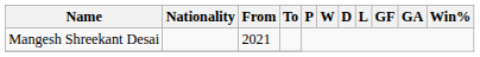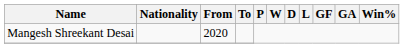 <table class="wikitable plainrowheaders sortable" style="text-align:center">
 <tr>
 <th>Name</th>
 <th>Nationality</th>
 <th>From</th>
 <th class="unsortable">To</th>
 <th>P</th>
 <th>W</th>
 <th>D</th>
 <th>L</th>
 <th>GF</th>
 <th>GA</th>
 <th>Win%</th>
 </tr>
 <tr>
 <td rowspan="1" align="left">Mangesh Shreekant Desai</td>
 <td rowspan="1" align="left"></td>
-<td align=left>2021</td>
+<td align=left>2020</td>
 <td align=left><br></td>
 </tr>
 <tr>
 </tr>
 </table>
